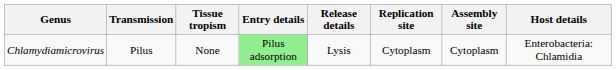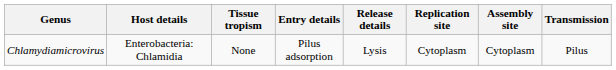 <table class="wikitable sortable" style="text-align:center">
 <tr>
 <th>Genus</th>
-<th>Transmission</th>
+<th>Host details</th>
 <th>Tissue tropism</th>
 <th>Entry details</th>
 <th>Release details</th>
 <th>Replication site</th>
 <th>Assembly site</th>
-<th>Host details</th>
+<th>Transmission</th>
 </tr>
 <tr>
 <td><em>Chlamydiamicrovirus</em></td>
-<td>Pilus</td>
+<td>Enterobacteria: Chlamidia</td>
 <td>None</td>
-<td style="background: lightgreen;">Pilus adsorption</td>
+<td>Pilus adsorption</td>
 <td>Lysis</td>
 <td>Cytoplasm</td>
 <td>Cytoplasm</td>
-<td>Enterobacteria: Chlamidia</td>
+<td>Pilus</td>
 </tr>
 </table>
